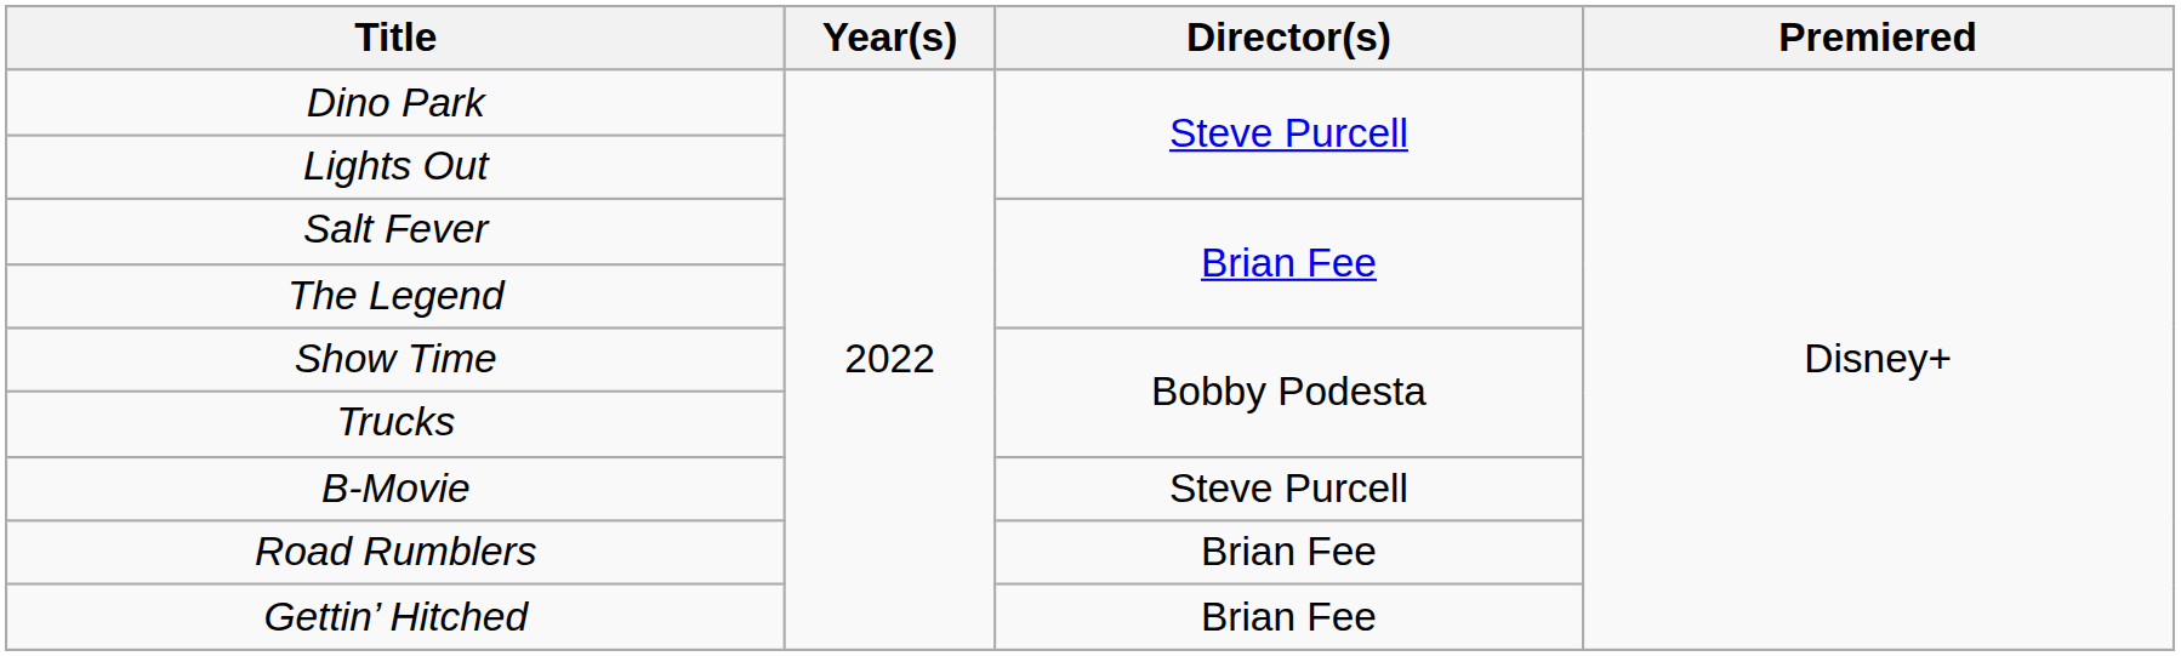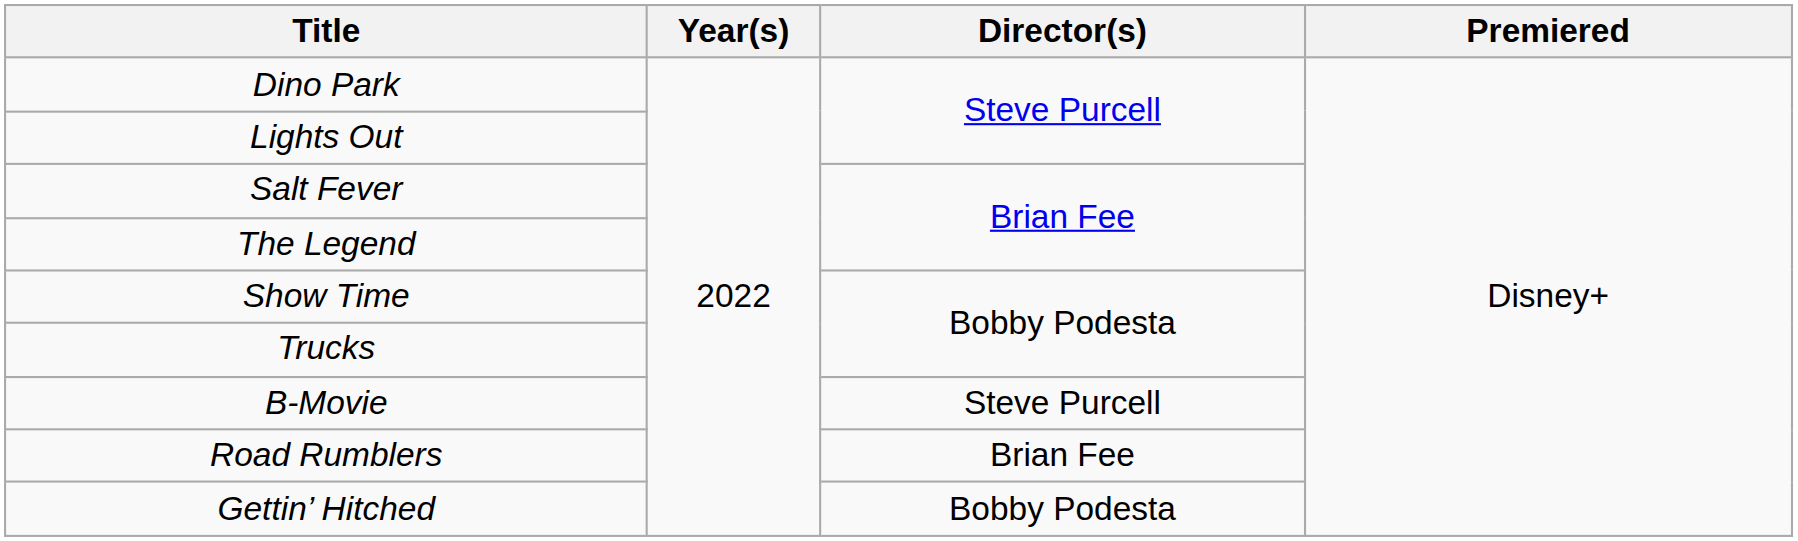 <table class="wikitable sortable" style="max-width: 1000px; text-align: center;">
 <tr>
 <th width="300" scope="col">Title</th>
 <th width="75" scope="col">Year(s)</th>
 <th width="225" scope="col">Director(s)</th>
 <th width="225" scope="col">Premiered</th>
 </tr>
 <tr>
 <td><em>Dino Park</em></td>
 <td rowspan="9">2022</td>
 <td rowspan="2"><a href='#'>Steve Purcell</a></td>
 <td rowspan="9">Disney+</td>
 </tr>
 <tr>
 <td><em>Lights Out</em></td>
 </tr>
 <tr>
 <td><em>Salt Fever</em></td>
 <td rowspan="2"><a href='#'>Brian Fee</a></td>
 </tr>
 <tr>
 <td><em>The Legend</em></td>
 </tr>
 <tr>
 <td><em>Show Time</em></td>
 <td rowspan="2">Bobby Podesta</td>
 </tr>
 <tr>
 <td><em>Trucks</em></td>
 </tr>
 <tr>
 <td><em>B-Movie</em></td>
 <td>Steve Purcell</td>
 </tr>
 <tr>
 <td><em>Road Rumblers</em></td>
 <td>Brian Fee</td>
 </tr>
 <tr>
 <td><em>Gettin’ Hitched</em></td>
-<td>Brian Fee</td>
+<td>Bobby Podesta</td>
 </tr>
 </table>
